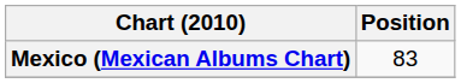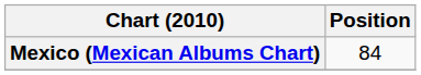 <table class="wikitable plainrowheaders sortable" style="text-align:center;">
 <tr>
 <th scope="col">Chart (2010)</th>
 <th scope="col">Position</th>
 </tr>
 <tr>
 <th scope="row">Mexico (<a href='#'>Mexican Albums Chart</a>)</th>
-<td>83</td>
+<td>84</td>
 </tr>
 <tr>
 </tr>
 </table>
